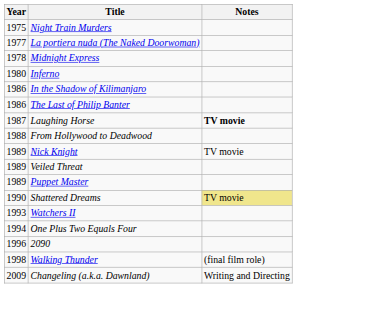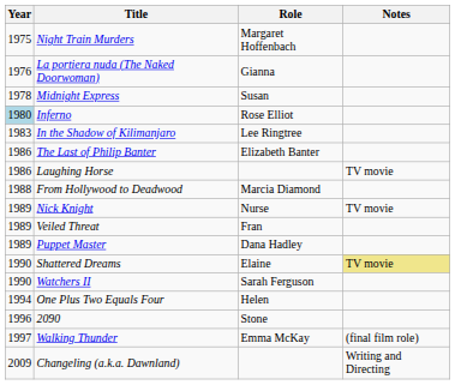 <table class="wikitable">
 <tr>
 <th>Year</th>
 <th>Title</th>
+<th>Role</th>
 <th>Notes</th>
 </tr>
 <tr>
 <td>1975</td>
 <td><em><a href='#'>Night Train Murders</a></em></td>
+<td>Margaret Hoffenbach</td>
 <td></td>
 </tr>
 <tr>
-<td>1977</td>
+<td>1976</td>
 <td><em><a href='#'>La portiera nuda (The Naked Doorwoman)</a></em></td>
+<td>Gianna</td>
 <td></td>
 </tr>
 <tr>
 <td>1978</td>
 <td><em><a href='#'>Midnight Express</a></em></td>
+<td>Susan</td>
 <td></td>
 </tr>
 <tr>
-<td>1980</td>
+<td style="background: lightblue;">1980</td>
 <td><em><a href='#'>Inferno</a></em></td>
+<td>Rose Elliot</td>
 <td></td>
 </tr>
 <tr>
-<td>1986</td>
+<td>1983</td>
 <td><em><a href='#'>In the Shadow of Kilimanjaro</a></em></td>
+<td>Lee Ringtree</td>
 <td></td>
 </tr>
 <tr>
 <td>1986</td>
 <td><em><a href='#'>The Last of Philip Banter</a></em></td>
+<td>Elizabeth Banter</td>
 <td></td>
 </tr>
 <tr>
-<td>1987</td>
+<td>1986</td>
 <td><em>Laughing Horse</em></td>
-<td><strong>TV movie</strong></td>
+<td></td>
+<td>TV movie</td>
 </tr>
 <tr>
 <td>1988</td>
 <td><em>From Hollywood to Deadwood</em></td>
+<td>Marcia Diamond</td>
 <td></td>
 </tr>
 <tr>
 <td>1989</td>
 <td><em><a href='#'>Nick Knight</a></em></td>
+<td>Nurse</td>
 <td>TV movie</td>
 </tr>
 <tr>
 <td>1989</td>
 <td><em>Veiled Threat</em></td>
+<td>Fran</td>
 <td></td>
 </tr>
 <tr>
 <td>1989</td>
 <td><em><a href='#'>Puppet Master</a></em></td>
+<td>Dana Hadley</td>
 <td></td>
 </tr>
 <tr>
 <td>1990</td>
 <td><em>Shattered Dreams</em></td>
+<td>Elaine</td>
 <td style="background: khaki;">TV movie</td>
 </tr>
 <tr>
-<td>1993</td>
+<td>1990</td>
 <td><em><a href='#'>Watchers II</a></em></td>
+<td>Sarah Ferguson</td>
 <td></td>
 </tr>
 <tr>
 <td>1994</td>
 <td><em>One Plus Two Equals Four</em></td>
+<td>Helen</td>
 <td></td>
 </tr>
 <tr>
 <td>1996</td>
 <td><em>2090</em></td>
+<td>Stone</td>
 <td></td>
 </tr>
 <tr>
-<td>1998</td>
+<td>1997</td>
 <td><em><a href='#'>Walking Thunder</a></em></td>
+<td>Emma McKay</td>
 <td>(final film role)</td>
 </tr>
 <tr>
 <td>2009</td>
 <td><em>Changeling (a.k.a. Dawnland)</em></td>
+<td></td>
 <td>Writing and Directing</td>
 </tr>
 </table>
